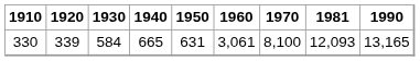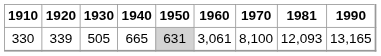 <table align="center" rules="all" cellspacing="0" cellpadding="4" style="border: 1px solid #999; border-right: 2px solid #999; border-bottom:2px solid #999">
 <tr>
 <th>1910</th>
 <th>1920</th>
 <th>1930</th>
 <th>1940</th>
 <th>1950</th>
 <th>1960</th>
 <th>1970</th>
 <th>1981</th>
 <th>1990</th>
 </tr>
 <tr>
 <td align=center>330</td>
 <td align=center>339</td>
-<td align=center>584</td>
+<td align=center>505</td>
 <td align=center>665</td>
-<td align=center>631</td>
+<td align=center style="background: lightgrey;">631</td>
 <td align=center>3,061</td>
 <td align=center>8,100</td>
 <td align=center>12,093</td>
 <td align=center>13,165</td>
 </tr>
 </table>
